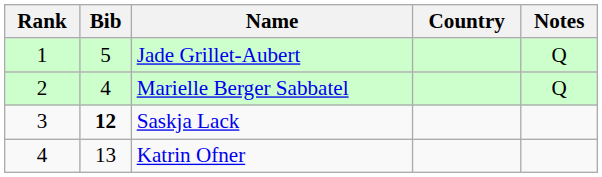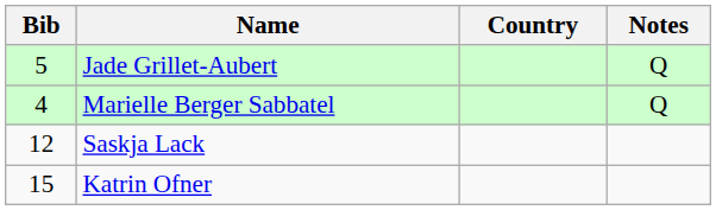 <table class="wikitable" style="text-align:center; width:450px">
 <tr>
-<th>Rank</th>
 <th>Bib</th>
 <th>Name</th>
 <th>Country</th>
 <th>Notes</th>
 </tr>
 <tr bgcolor=ccffcc>
-<td>1</td>
 <td>5</td>
 <td align=left><a href='#'>Jade Grillet-Aubert</a></td>
 <td align=left></td>
 <td>Q</td>
 </tr>
 <tr bgcolor=ccffcc>
-<td>2</td>
 <td>4</td>
 <td align=left><a href='#'>Marielle Berger Sabbatel</a></td>
 <td align=left></td>
 <td>Q</td>
 </tr>
 <tr>
-<td>3</td>
-<td><strong>12</strong></td>
+<td>12</td>
 <td align=left><a href='#'>Saskja Lack</a></td>
 <td align=left></td>
 <td></td>
 </tr>
 <tr>
-<td>4</td>
-<td>13</td>
+<td>15</td>
 <td align=left><a href='#'>Katrin Ofner</a></td>
 <td align=left></td>
 <td></td>
 </tr>
 </table>
